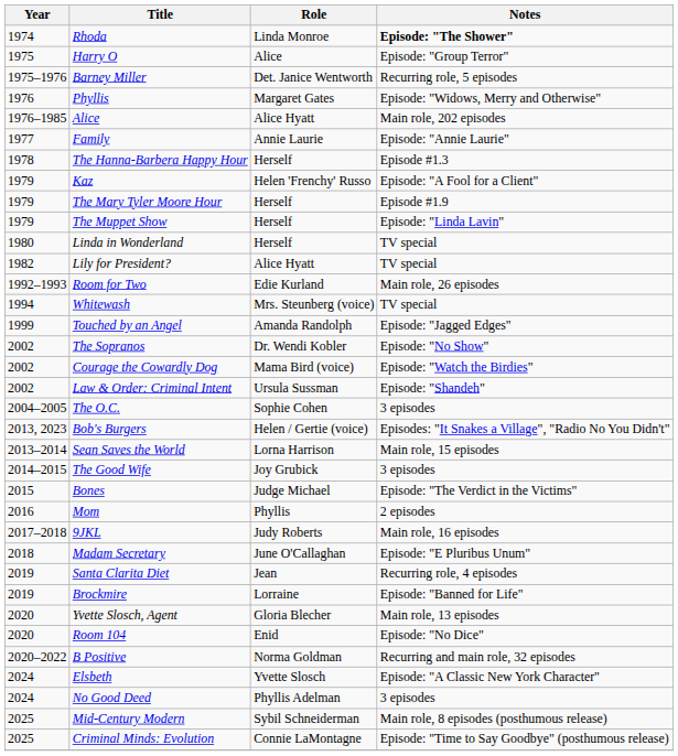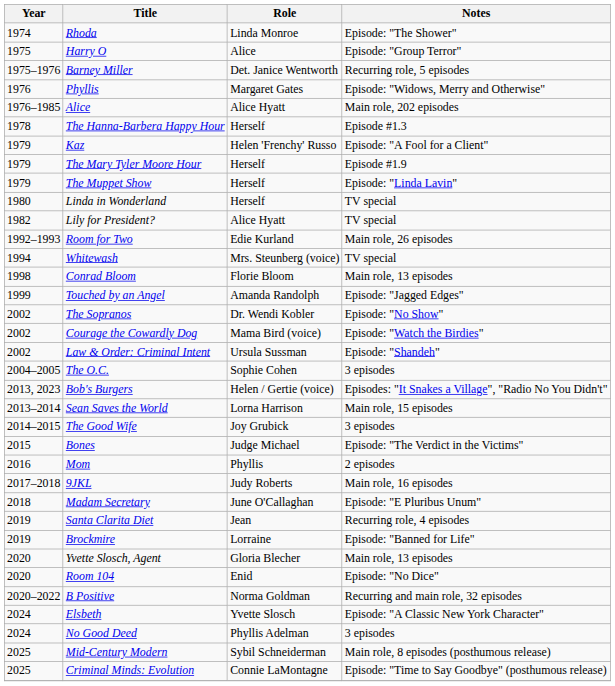 <table class="wikitable sortable">
 <tr>
 <th>Year</th>
 <th>Title</th>
 <th>Role</th>
 <th>Notes</th>
 </tr>
 <tr>
 <td>1974</td>
 <td><em><a href='#'>Rhoda</a></em></td>
 <td>Linda Monroe</td>
-<td><strong>Episode: "The Shower"</strong></td>
+<td>Episode: "The Shower"</td>
 </tr>
 <tr>
 <td>1975</td>
 <td><em><a href='#'>Harry O</a></em></td>
 <td>Alice</td>
 <td>Episode: "Group Terror"</td>
 </tr>
 <tr>
 <td>1975–1976</td>
 <td><em><a href='#'>Barney Miller</a></em></td>
 <td>Det. Janice Wentworth</td>
 <td>Recurring role, 5 episodes</td>
 </tr>
 <tr>
 <td>1976</td>
 <td><em><a href='#'>Phyllis</a></em></td>
 <td>Margaret Gates</td>
 <td>Episode: "Widows, Merry and Otherwise"</td>
 </tr>
 <tr>
 <td>1976–1985</td>
 <td><em><a href='#'>Alice</a></em></td>
 <td>Alice Hyatt</td>
 <td>Main role, 202 episodes</td>
-</tr>
-<tr>
-<td>1977</td>
-<td><a href='#'><em>Family</em></a></td>
-<td>Annie Laurie</td>
-<td>Episode: "Annie Laurie"</td>
 </tr>
 <tr>
 <td>1978</td>
 <td><em><a href='#'>The Hanna-Barbera Happy Hour</a></em></td>
 <td>Herself</td>
 <td>Episode #1.3</td>
 </tr>
 <tr>
 <td>1979</td>
 <td><em><a href='#'>Kaz</a></em></td>
 <td>Helen 'Frenchy' Russo</td>
 <td>Episode: "A Fool for a Client"</td>
 </tr>
 <tr>
 <td>1979</td>
 <td><em><a href='#'>The Mary Tyler Moore Hour</a></em></td>
 <td>Herself</td>
 <td>Episode #1.9</td>
 </tr>
 <tr>
 <td>1979</td>
 <td><em><a href='#'>The Muppet Show</a></em></td>
 <td>Herself</td>
 <td>Episode: "<a href='#'>Linda Lavin</a>"</td>
 </tr>
 <tr>
 <td>1980</td>
 <td><em>Linda in Wonderland</em></td>
 <td>Herself</td>
 <td>TV special</td>
 </tr>
 <tr>
 <td>1982</td>
 <td><em>Lily for President?</em></td>
 <td>Alice Hyatt</td>
 <td>TV special</td>
 </tr>
 <tr>
 <td>1992–1993</td>
 <td><em><a href='#'>Room for Two</a></em></td>
 <td>Edie Kurland</td>
 <td>Main role, 26 episodes</td>
 </tr>
 <tr>
 <td>1994</td>
 <td><em><a href='#'>Whitewash</a></em></td>
 <td>Mrs. Steunberg (voice)</td>
 <td>TV special</td>
+</tr>
+<tr>
+<td>1998</td>
+<td><em><a href='#'>Conrad Bloom</a></em></td>
+<td>Florie Bloom</td>
+<td>Main role, 13 episodes</td>
 </tr>
 <tr>
 <td>1999</td>
 <td><em><a href='#'>Touched by an Angel</a></em></td>
 <td>Amanda Randolph</td>
 <td>Episode: "Jagged Edges"</td>
 </tr>
 <tr>
 <td>2002</td>
 <td><em><a href='#'>The Sopranos</a></em></td>
 <td>Dr. Wendi Kobler</td>
 <td>Episode: "<a href='#'>No Show</a>"</td>
 </tr>
 <tr>
 <td>2002</td>
 <td><em><a href='#'>Courage the Cowardly Dog</a></em></td>
 <td>Mama Bird (voice)</td>
 <td>Episode: "<a href='#'>Watch the Birdies</a>"</td>
 </tr>
 <tr>
 <td>2002</td>
 <td><em><a href='#'>Law & Order: Criminal Intent</a></em></td>
 <td>Ursula Sussman</td>
 <td>Episode: "<a href='#'>Shandeh</a>"</td>
 </tr>
 <tr>
 <td>2004–2005</td>
 <td><em><a href='#'>The O.C.</a></em></td>
 <td>Sophie Cohen</td>
 <td>3 episodes</td>
 </tr>
 <tr>
 <td>2013, 2023</td>
 <td><em><a href='#'>Bob's Burgers</a></em></td>
 <td>Helen / Gertie (voice)</td>
 <td>Episodes: "<a href='#'>It Snakes a Village</a>", "Radio No You Didn't"</td>
 </tr>
 <tr>
 <td>2013–2014</td>
 <td><em><a href='#'>Sean Saves the World</a></em></td>
 <td>Lorna Harrison</td>
 <td>Main role, 15 episodes</td>
 </tr>
 <tr>
 <td>2014–2015</td>
 <td><em><a href='#'>The Good Wife</a></em></td>
 <td>Joy Grubick</td>
 <td>3 episodes</td>
 </tr>
 <tr>
 <td>2015</td>
 <td><em><a href='#'>Bones</a></em></td>
 <td>Judge Michael</td>
 <td>Episode: "The Verdict in the Victims"</td>
 </tr>
 <tr>
 <td>2016</td>
 <td><em><a href='#'>Mom</a></em></td>
 <td>Phyllis</td>
 <td>2 episodes</td>
 </tr>
 <tr>
 <td>2017–2018</td>
 <td><em><a href='#'>9JKL</a></em></td>
 <td>Judy Roberts</td>
 <td>Main role, 16 episodes</td>
 </tr>
 <tr>
 <td>2018</td>
 <td><em><a href='#'>Madam Secretary</a></em></td>
 <td>June O'Callaghan</td>
 <td>Episode: "E Pluribus Unum"</td>
 </tr>
 <tr>
 <td>2019</td>
 <td><em><a href='#'>Santa Clarita Diet</a></em></td>
 <td>Jean</td>
 <td>Recurring role, 4 episodes</td>
 </tr>
 <tr>
 <td>2019</td>
 <td><em><a href='#'>Brockmire</a></em></td>
 <td>Lorraine</td>
 <td>Episode: "Banned for Life"</td>
 </tr>
 <tr>
 <td>2020</td>
 <td><em>Yvette Slosch, Agent</em></td>
 <td>Gloria Blecher</td>
 <td>Main role, 13 episodes</td>
 </tr>
 <tr>
 <td>2020</td>
 <td><em><a href='#'>Room 104</a></em></td>
 <td>Enid</td>
 <td>Episode: "No Dice"</td>
 </tr>
 <tr>
 <td>2020–2022</td>
 <td><em><a href='#'>B Positive</a></em></td>
 <td>Norma Goldman</td>
 <td>Recurring and main role, 32 episodes</td>
 </tr>
 <tr>
 <td>2024</td>
 <td><em><a href='#'>Elsbeth</a></em></td>
 <td>Yvette Slosch</td>
 <td>Episode: "A Classic New York Character"</td>
 </tr>
 <tr>
 <td>2024</td>
 <td><a href='#'><em>No Good Deed</em></a></td>
 <td>Phyllis Adelman</td>
 <td>3 episodes</td>
 </tr>
 <tr>
 <td>2025</td>
 <td><em><a href='#'>Mid-Century Modern</a></em></td>
 <td>Sybil Schneiderman</td>
 <td>Main role, 8 episodes (posthumous release)</td>
 </tr>
 <tr>
 <td>2025</td>
 <td><em><a href='#'>Criminal Minds: Evolution</a></em></td>
 <td>Connie LaMontagne </td>
 <td>Episode: "Time to Say Goodbye" (posthumous release)</td>
 </tr>
 <tr>
 </tr>
 </table>
